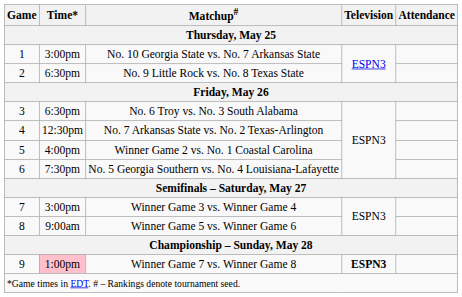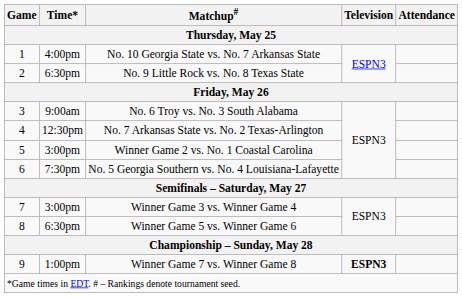 <table class="wikitable" style="font-size: 95%">
 <tr align="center">
 <th>Game</th>
 <th>Time*</th>
 <th>Matchup<sup>#</sup></th>
 <th>Television</th>
 <th>Attendance</th>
 </tr>
 <tr>
 <th colspan=7>Thursday, May 25</th>
 </tr>
 <tr>
 <td style="text-align:center;">1</td>
-<td style="text-align:center;">3:00pm</td>
+<td style="text-align:center;">4:00pm</td>
 <td style="text-align:center;">No. 10 Georgia State vs. No. 7 Arkansas State</td>
 <td rowspan=2 style="text-align:center;"><a href='#'>ESPN3</a></td>
 <td style="text-align:center;"></td>
 </tr>
 <tr>
 <td style="text-align:center;">2</td>
 <td style="text-align:center;">6:30pm</td>
 <td style="text-align:center;">No. 9 Little Rock vs. No. 8 Texas State</td>
 <td style="text-align:center;"></td>
 </tr>
 <tr>
 <th colspan=7>Friday, May 26</th>
 </tr>
 <tr>
 <td style="text-align:center;">3</td>
-<td style="text-align:center;">6:30pm</td>
+<td style="text-align:center;">9:00am</td>
 <td style="text-align:center;">No. 6 Troy vs. No. 3 South Alabama</td>
 <td rowspan=4 style="text-align:center;">ESPN3</td>
 <td style="text-align:center;"></td>
 </tr>
 <tr>
 <td style="text-align:center;">4</td>
 <td style="text-align:center;">12:30pm</td>
 <td style="text-align:center;">No. 7 Arkansas State vs. No. 2 Texas-Arlington</td>
 <td style="text-align:center;"></td>
 </tr>
 <tr>
 <td style="text-align:center;">5</td>
-<td style="text-align:center;">4:00pm</td>
+<td style="text-align:center;">3:00pm</td>
 <td style="text-align:center;">Winner Game 2 vs. No. 1 Coastal Carolina</td>
 <td style="text-align:center;"></td>
 </tr>
 <tr>
 <td style="text-align:center;">6</td>
 <td style="text-align:center;">7:30pm</td>
 <td style="text-align:center;">No. 5 Georgia Southern vs. No. 4 Louisiana-Lafayette</td>
 <td style="text-align:center;"></td>
 </tr>
 <tr>
 <th colspan=7>Semifinals – Saturday, May 27</th>
 </tr>
 <tr>
 <td style="text-align:center;">7</td>
 <td style="text-align:center;">3:00pm</td>
 <td style="text-align:center;">Winner Game 3 vs. Winner Game 4</td>
 <td rowspan=2 style="text-align:center;">ESPN3</td>
 <td style="text-align:center;"></td>
 </tr>
 <tr>
 <td style="text-align:center;">8</td>
-<td style="text-align:center;">9:00am</td>
+<td style="text-align:center;">6:30pm</td>
 <td style="text-align:center;">Winner Game 5 vs. Winner Game 6</td>
 <td style="text-align:center;"></td>
 </tr>
 <tr>
 <th colspan=7>Championship – Sunday, May 28</th>
 </tr>
 <tr>
 <td style="text-align:center;">9</td>
-<td style="background: pink; text-align:center;">1:00pm</td>
+<td style="text-align:center;">1:00pm</td>
 <td style="text-align:center;">Winner Game 7 vs. Winner Game 8</td>
 <td style="text-align:center;"><strong>ESPN3</strong></td>
 <td style="text-align:center;"></td>
 </tr>
 <tr>
 <td colspan=7><small>*Game times in <a href='#'>EDT</a>. # – Rankings denote tournament seed.</small></td>
 </tr>
 </table>
